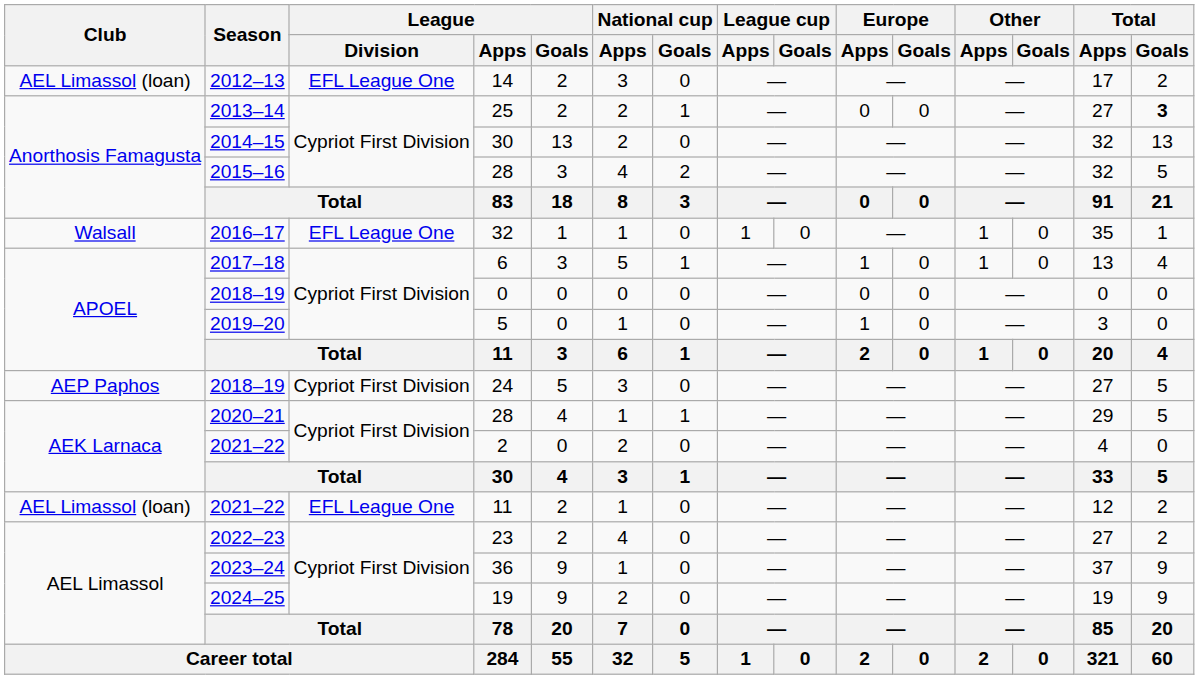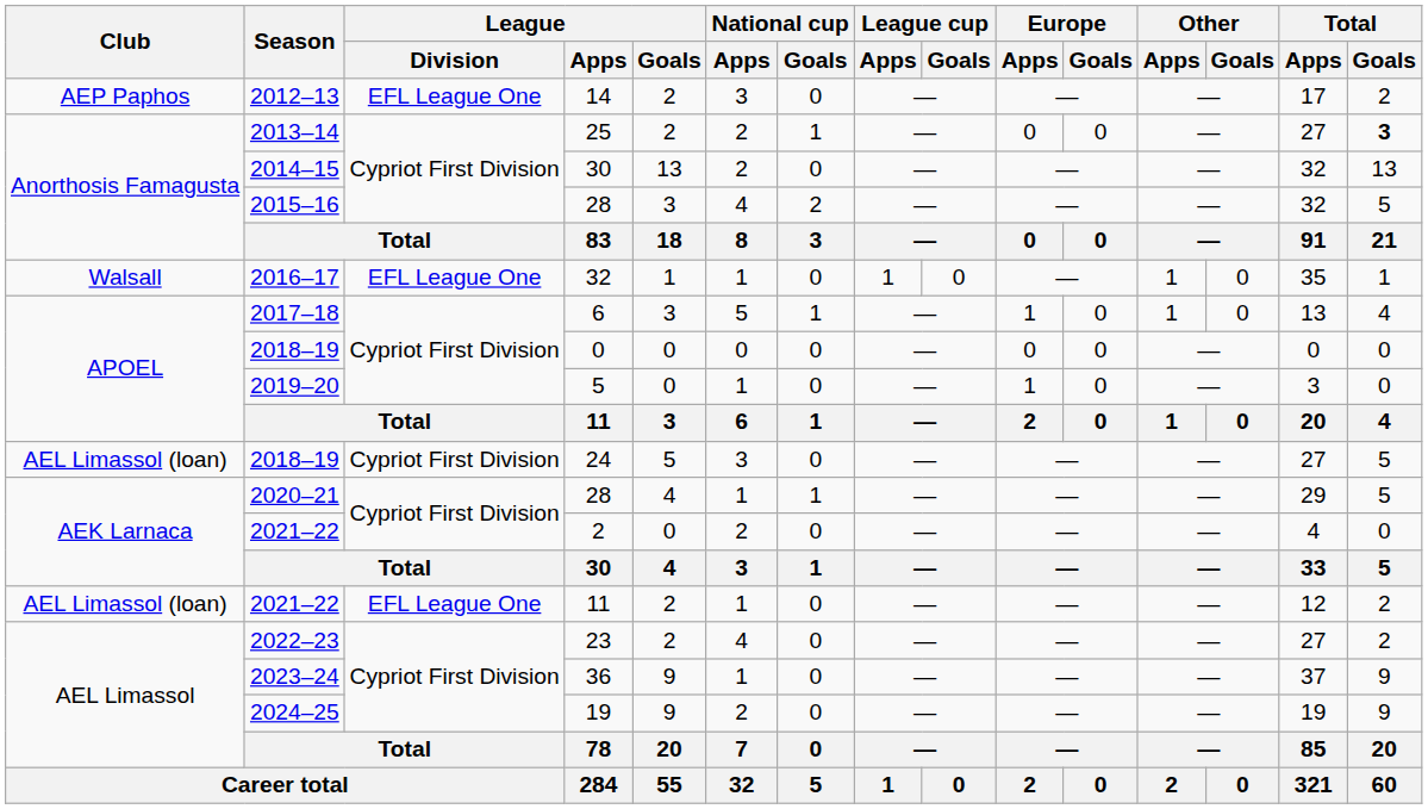 <table class=wikitable style=text-align:center>
 <tr>
 <th rowspan=2>Club</th>
 <th rowspan=2>Season</th>
 <th colspan=3>League</th>
 <th colspan=2>National cup</th>
 <th colspan=2>League cup</th>
 <th colspan=2>Europe</th>
 <th colspan=2>Other</th>
 <th colspan=2>Total</th>
 </tr>
 <tr>
 <th>Division</th>
 <th>Apps</th>
 <th>Goals</th>
 <th>Apps</th>
 <th>Goals</th>
 <th>Apps</th>
 <th>Goals</th>
 <th>Apps</th>
 <th>Goals</th>
 <th>Apps</th>
 <th>Goals</th>
 <th>Apps</th>
 <th>Goals</th>
 </tr>
 <tr>
-<td><a href='#'>AEL Limassol</a> (loan)</td>
+<td><a href='#'>AEP Paphos</a></td>
 <td><a href='#'>2012–13</a></td>
 <td><a href='#'>EFL League One</a></td>
 <td>14</td>
 <td>2</td>
 <td>3</td>
 <td>0</td>
 <td colspan=2>—</td>
 <td colspan=2>—</td>
 <td colspan=2>—</td>
 <td>17</td>
 <td>2</td>
 </tr>
 <tr>
 <td rowspan="4"><a href='#'>Anorthosis Famagusta</a></td>
 <td><a href='#'>2013–14</a></td>
 <td rowspan="3">Cypriot First Division</td>
 <td>25</td>
 <td>2</td>
 <td>2</td>
 <td>1</td>
 <td colspan=2>—</td>
 <td>0</td>
 <td>0</td>
 <td colspan=2>—</td>
 <td>27</td>
 <td><strong>3</strong></td>
 </tr>
 <tr>
 <td><a href='#'>2014–15</a></td>
 <td>30</td>
 <td>13</td>
 <td>2</td>
 <td>0</td>
 <td colspan=2>—</td>
 <td colspan=2>—</td>
 <td colspan=2>—</td>
 <td>32</td>
 <td>13</td>
 </tr>
 <tr>
 <td><a href='#'>2015–16</a></td>
 <td>28</td>
 <td>3</td>
 <td>4</td>
 <td>2</td>
 <td colspan=2>—</td>
 <td colspan=2>—</td>
 <td colspan=2>—</td>
 <td>32</td>
 <td>5</td>
 </tr>
 <tr>
 <th colspan="2">Total</th>
 <th>83</th>
 <th>18</th>
 <th>8</th>
 <th>3</th>
 <th colspan=2>—</th>
 <th>0</th>
 <th>0</th>
 <th colspan=2>—</th>
 <th>91</th>
 <th>21</th>
 </tr>
 <tr>
 <td><a href='#'>Walsall</a></td>
 <td><a href='#'>2016–17</a></td>
 <td><a href='#'>EFL League One</a></td>
 <td>32</td>
 <td>1</td>
 <td>1</td>
 <td>0</td>
 <td>1</td>
 <td>0</td>
 <td colspan=2>—</td>
 <td>1</td>
 <td>0</td>
 <td>35</td>
 <td>1</td>
 </tr>
 <tr>
 <td rowspan="4"><a href='#'>APOEL</a></td>
 <td><a href='#'>2017–18</a></td>
 <td rowspan="3">Cypriot First Division</td>
 <td>6</td>
 <td>3</td>
 <td>5</td>
 <td>1</td>
 <td colspan=2>—</td>
 <td>1</td>
 <td>0</td>
 <td>1</td>
 <td>0</td>
 <td>13</td>
 <td>4</td>
 </tr>
 <tr>
 <td><a href='#'>2018–19</a></td>
 <td>0</td>
 <td>0</td>
 <td>0</td>
 <td>0</td>
 <td colspan=2>—</td>
 <td>0</td>
 <td>0</td>
 <td colspan=2>—</td>
 <td>0</td>
 <td>0</td>
 </tr>
 <tr>
 <td><a href='#'>2019–20</a></td>
 <td>5</td>
 <td>0</td>
 <td>1</td>
 <td>0</td>
 <td colspan=2>—</td>
 <td>1</td>
 <td>0</td>
 <td colspan=2>—</td>
 <td>3</td>
 <td>0</td>
 </tr>
 <tr>
 <th colspan="2">Total</th>
 <th>11</th>
 <th>3</th>
 <th>6</th>
 <th>1</th>
 <th colspan=2>—</th>
 <th>2</th>
 <th>0</th>
 <th>1</th>
 <th>0</th>
 <th>20</th>
 <th>4</th>
 </tr>
 <tr>
-<td><a href='#'>AEP Paphos</a></td>
+<td><a href='#'>AEL Limassol</a> (loan)</td>
 <td><a href='#'>2018–19</a></td>
 <td>Cypriot First Division</td>
 <td>24</td>
 <td>5</td>
 <td>3</td>
 <td>0</td>
 <td colspan=2>—</td>
 <td colspan=2>—</td>
 <td colspan=2>—</td>
 <td>27</td>
 <td>5</td>
 </tr>
 <tr>
 <td rowspan="3"><a href='#'>AEK Larnaca</a></td>
 <td><a href='#'>2020–21</a></td>
 <td rowspan="2">Cypriot First Division</td>
 <td>28</td>
 <td>4</td>
 <td>1</td>
 <td>1</td>
 <td colspan=2>—</td>
 <td colspan=2>—</td>
 <td colspan=2>—</td>
 <td>29</td>
 <td>5</td>
 </tr>
 <tr>
 <td><a href='#'>2021–22</a></td>
 <td>2</td>
 <td>0</td>
 <td>2</td>
 <td>0</td>
 <td colspan=2>—</td>
 <td colspan=2>—</td>
 <td colspan=2>—</td>
 <td>4</td>
 <td>0</td>
 </tr>
 <tr>
 <th colspan="2">Total</th>
 <th>30</th>
 <th>4</th>
 <th>3</th>
 <th>1</th>
 <th colspan=2>—</th>
 <th colspan=2>—</th>
 <th colspan=2>—</th>
 <th>33</th>
 <th>5</th>
 </tr>
 <tr>
 <td><a href='#'>AEL Limassol</a> (loan)</td>
 <td><a href='#'>2021–22</a></td>
 <td><a href='#'>EFL League One</a></td>
 <td>11</td>
 <td>2</td>
 <td>1</td>
 <td>0</td>
 <td colspan=2>—</td>
 <td colspan=2>—</td>
 <td colspan=2>—</td>
 <td>12</td>
 <td>2</td>
 </tr>
 <tr>
 <td rowspan="4">AEL Limassol</td>
 <td><a href='#'>2022–23</a></td>
 <td rowspan="3">Cypriot First Division</td>
 <td>23</td>
 <td>2</td>
 <td>4</td>
 <td>0</td>
 <td colspan=2>—</td>
 <td colspan=2>—</td>
 <td colspan=2>—</td>
 <td>27</td>
 <td>2</td>
 </tr>
 <tr>
 <td><a href='#'>2023–24</a></td>
 <td>36</td>
 <td>9</td>
 <td>1</td>
 <td>0</td>
 <td colspan=2>—</td>
 <td colspan=2>—</td>
 <td colspan=2>—</td>
 <td>37</td>
 <td>9</td>
 </tr>
 <tr>
 <td><a href='#'>2024–25</a></td>
 <td>19</td>
 <td>9</td>
 <td>2</td>
 <td>0</td>
 <td colspan=2>—</td>
 <td colspan=2>—</td>
 <td colspan=2>—</td>
 <td>19</td>
 <td>9</td>
 </tr>
 <tr>
 <th colspan="2">Total</th>
 <th>78</th>
 <th>20</th>
 <th>7</th>
 <th>0</th>
 <th colspan=2>—</th>
 <th colspan=2>—</th>
 <th colspan=2>—</th>
 <th>85</th>
 <th>20</th>
 </tr>
 <tr>
 <th colspan="3">Career total</th>
 <th>284</th>
 <th>55</th>
 <th>32</th>
 <th>5</th>
 <th>1</th>
 <th>0</th>
 <th>2</th>
 <th>0</th>
 <th>2</th>
 <th>0</th>
 <th>321</th>
 <th>60</th>
 </tr>
 </table>
